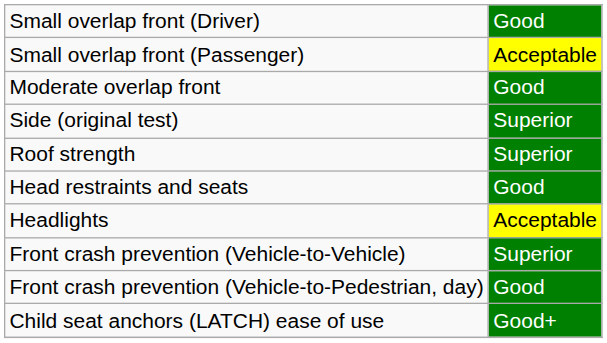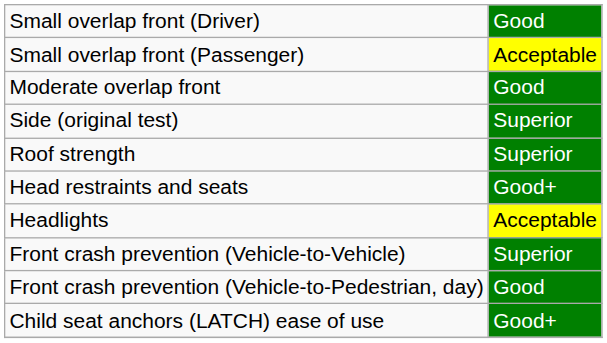 <table class="wikitable">
 <tr>
 <td>Small overlap front (Driver)</td>
 <td style="color:white;background: green">Good</td>
 </tr>
 <tr>
 <td>Small overlap front (Passenger)</td>
 <td style="background: yellow">Acceptable</td>
 </tr>
 <tr>
 <td>Moderate overlap front</td>
 <td style="color:white;background: green">Good</td>
 </tr>
 <tr>
 <td>Side (original test)</td>
 <td style="color:white;background: green">Superior</td>
 </tr>
 <tr>
 <td>Roof strength</td>
 <td style="color:white;background: green">Superior</td>
 </tr>
 <tr>
 <td>Head restraints and seats</td>
-<td style="color:white;background: green">Good</td>
+<td style="color:white;background: green">Good+</td>
 </tr>
 <tr>
 <td>Headlights</td>
 <td style="background: yellow">Acceptable</td>
 </tr>
 <tr>
 <td>Front crash prevention (Vehicle-to-Vehicle)</td>
 <td style="color:white;background: green">Superior</td>
 </tr>
 <tr>
 <td>Front crash prevention (Vehicle-to-Pedestrian, day)</td>
 <td style="color:white;background: green">Good</td>
 </tr>
 <tr>
 <td>Child seat anchors (LATCH) ease of use</td>
 <td style="color:white;background: green">Good+</td>
 </tr>
 <tr>
 </tr>
 </table>
